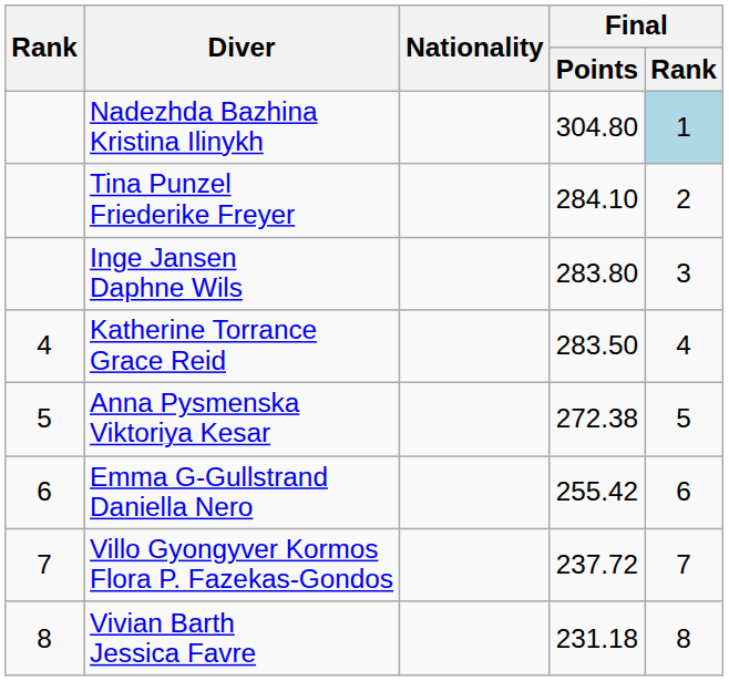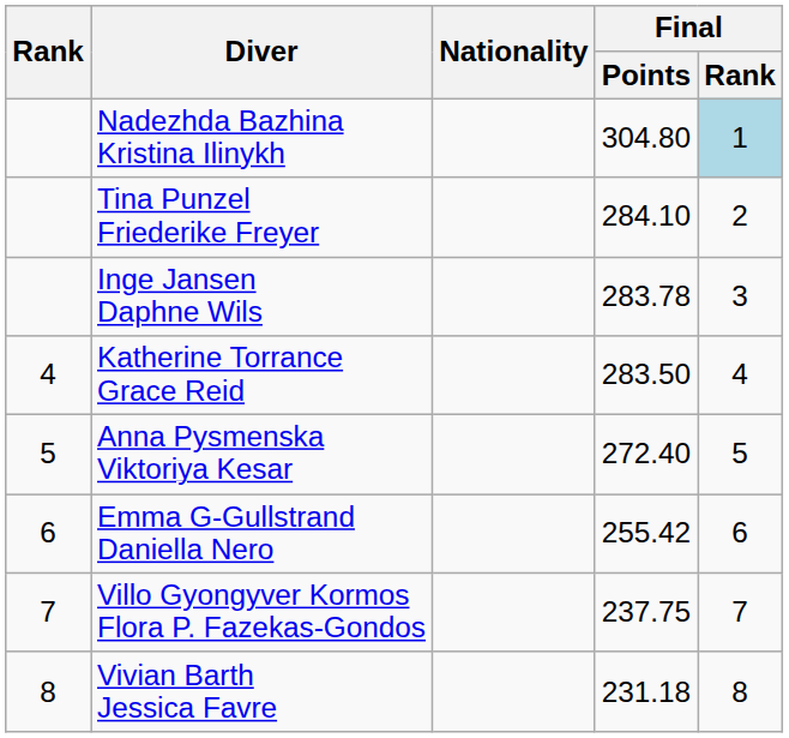 <table class="wikitable" style="text-align:center">
 <tr>
 <th rowspan=2>Rank</th>
 <th rowspan=2>Diver</th>
 <th rowspan=2>Nationality</th>
 <th colspan="2">Final</th>
 </tr>
 <tr>
 <th>Points</th>
 <th>Rank</th>
 </tr>
 <tr>
 <td></td>
 <td align=left><a href='#'>Nadezhda Bazhina</a> <br> <a href='#'>Kristina Ilinykh</a></td>
 <td align=left></td>
 <td>304.80</td>
 <td style="background: lightblue;">1</td>
 </tr>
 <tr>
 <td></td>
 <td align=left><a href='#'>Tina Punzel</a> <br> <a href='#'>Friederike Freyer</a></td>
 <td align=left></td>
 <td>284.10</td>
 <td>2</td>
 </tr>
 <tr>
 <td></td>
 <td align=left><a href='#'>Inge Jansen</a> <br> <a href='#'>Daphne Wils</a></td>
 <td align=left></td>
-<td>283.80</td>
+<td>283.78</td>
 <td>3</td>
 </tr>
 <tr>
 <td>4</td>
 <td align=left><a href='#'>Katherine Torrance</a> <br> <a href='#'>Grace Reid</a></td>
 <td align=left></td>
 <td>283.50</td>
 <td>4</td>
 </tr>
 <tr>
 <td>5</td>
 <td align=left><a href='#'>Anna Pysmenska</a> <br> <a href='#'>Viktoriya Kesar</a></td>
 <td align=left></td>
-<td>272.38</td>
+<td>272.40</td>
 <td>5</td>
 </tr>
 <tr>
 <td>6</td>
 <td align=left><a href='#'>Emma G-Gullstrand</a> <br> <a href='#'>Daniella Nero</a></td>
 <td align=left></td>
 <td>255.42</td>
 <td>6</td>
 </tr>
 <tr>
 <td>7</td>
 <td align=left><a href='#'>Villo Gyongyver Kormos</a> <br> <a href='#'>Flora P. Fazekas-Gondos</a></td>
 <td align=left></td>
-<td>237.72</td>
+<td>237.75</td>
 <td>7</td>
 </tr>
 <tr>
 <td>8</td>
 <td align=left><a href='#'>Vivian Barth</a> <br> <a href='#'>Jessica Favre</a></td>
 <td align=left></td>
 <td>231.18</td>
 <td>8</td>
 </tr>
 </table>
